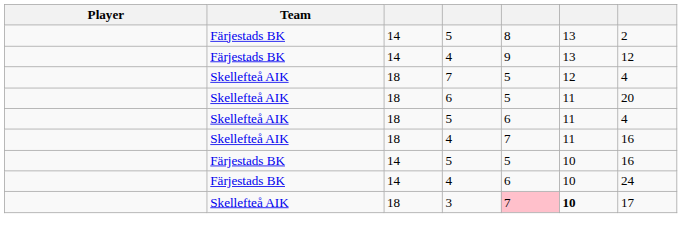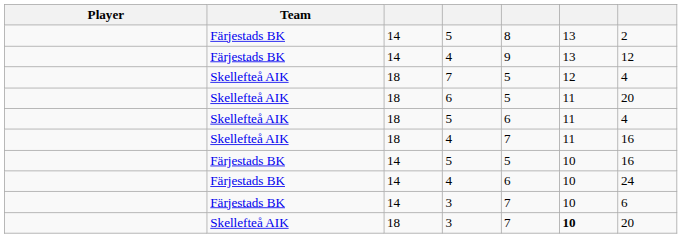 <table class="wikitable sortable">
 <tr>
 <th style="width: 15em;">Player</th>
 <th style="width: 13em;">Team</th>
 <th style="width: 4em;"></th>
 <th style="width: 4em;"></th>
 <th style="width: 4em;"></th>
 <th style="width: 4em;"></th>
 <th style="width: 4em;"></th>
 </tr>
 <tr>
 <td> </td>
 <td><a href='#'>Färjestads BK</a></td>
 <td>14</td>
 <td>5</td>
 <td>8</td>
 <td>13</td>
 <td>2</td>
 </tr>
 <tr>
 <td> </td>
 <td><a href='#'>Färjestads BK</a></td>
 <td>14</td>
 <td>4</td>
 <td>9</td>
 <td>13</td>
 <td>12</td>
 </tr>
 <tr>
 <td> </td>
 <td><a href='#'>Skellefteå AIK</a></td>
 <td>18</td>
 <td>7</td>
 <td>5</td>
 <td>12</td>
 <td>4</td>
 </tr>
 <tr>
 <td> </td>
 <td><a href='#'>Skellefteå AIK</a></td>
 <td>18</td>
 <td>6</td>
 <td>5</td>
 <td>11</td>
 <td>20</td>
 </tr>
 <tr>
 <td> </td>
 <td><a href='#'>Skellefteå AIK</a></td>
 <td>18</td>
 <td>5</td>
 <td>6</td>
 <td>11</td>
 <td>4</td>
 </tr>
 <tr>
 <td> </td>
 <td><a href='#'>Skellefteå AIK</a></td>
 <td>18</td>
 <td>4</td>
 <td>7</td>
 <td>11</td>
 <td>16</td>
 </tr>
 <tr>
 <td> </td>
 <td><a href='#'>Färjestads BK</a></td>
 <td>14</td>
 <td>5</td>
 <td>5</td>
 <td>10</td>
 <td>16</td>
 </tr>
 <tr>
 <td> </td>
 <td><a href='#'>Färjestads BK</a></td>
 <td>14</td>
 <td>4</td>
 <td>6</td>
 <td>10</td>
 <td>24</td>
 </tr>
 <tr>
 <td> </td>
+<td><a href='#'>Färjestads BK</a></td>
+<td>14</td>
+<td>3</td>
+<td>7</td>
+<td>10</td>
+<td>6</td>
+</tr>
+<tr>
+<td> </td>
 <td><a href='#'>Skellefteå AIK</a></td>
 <td>18</td>
 <td>3</td>
-<td style="background: pink;">7</td>
+<td>7</td>
 <td><strong>10</strong></td>
-<td>17</td>
+<td>20</td>
 </tr>
 </table>
